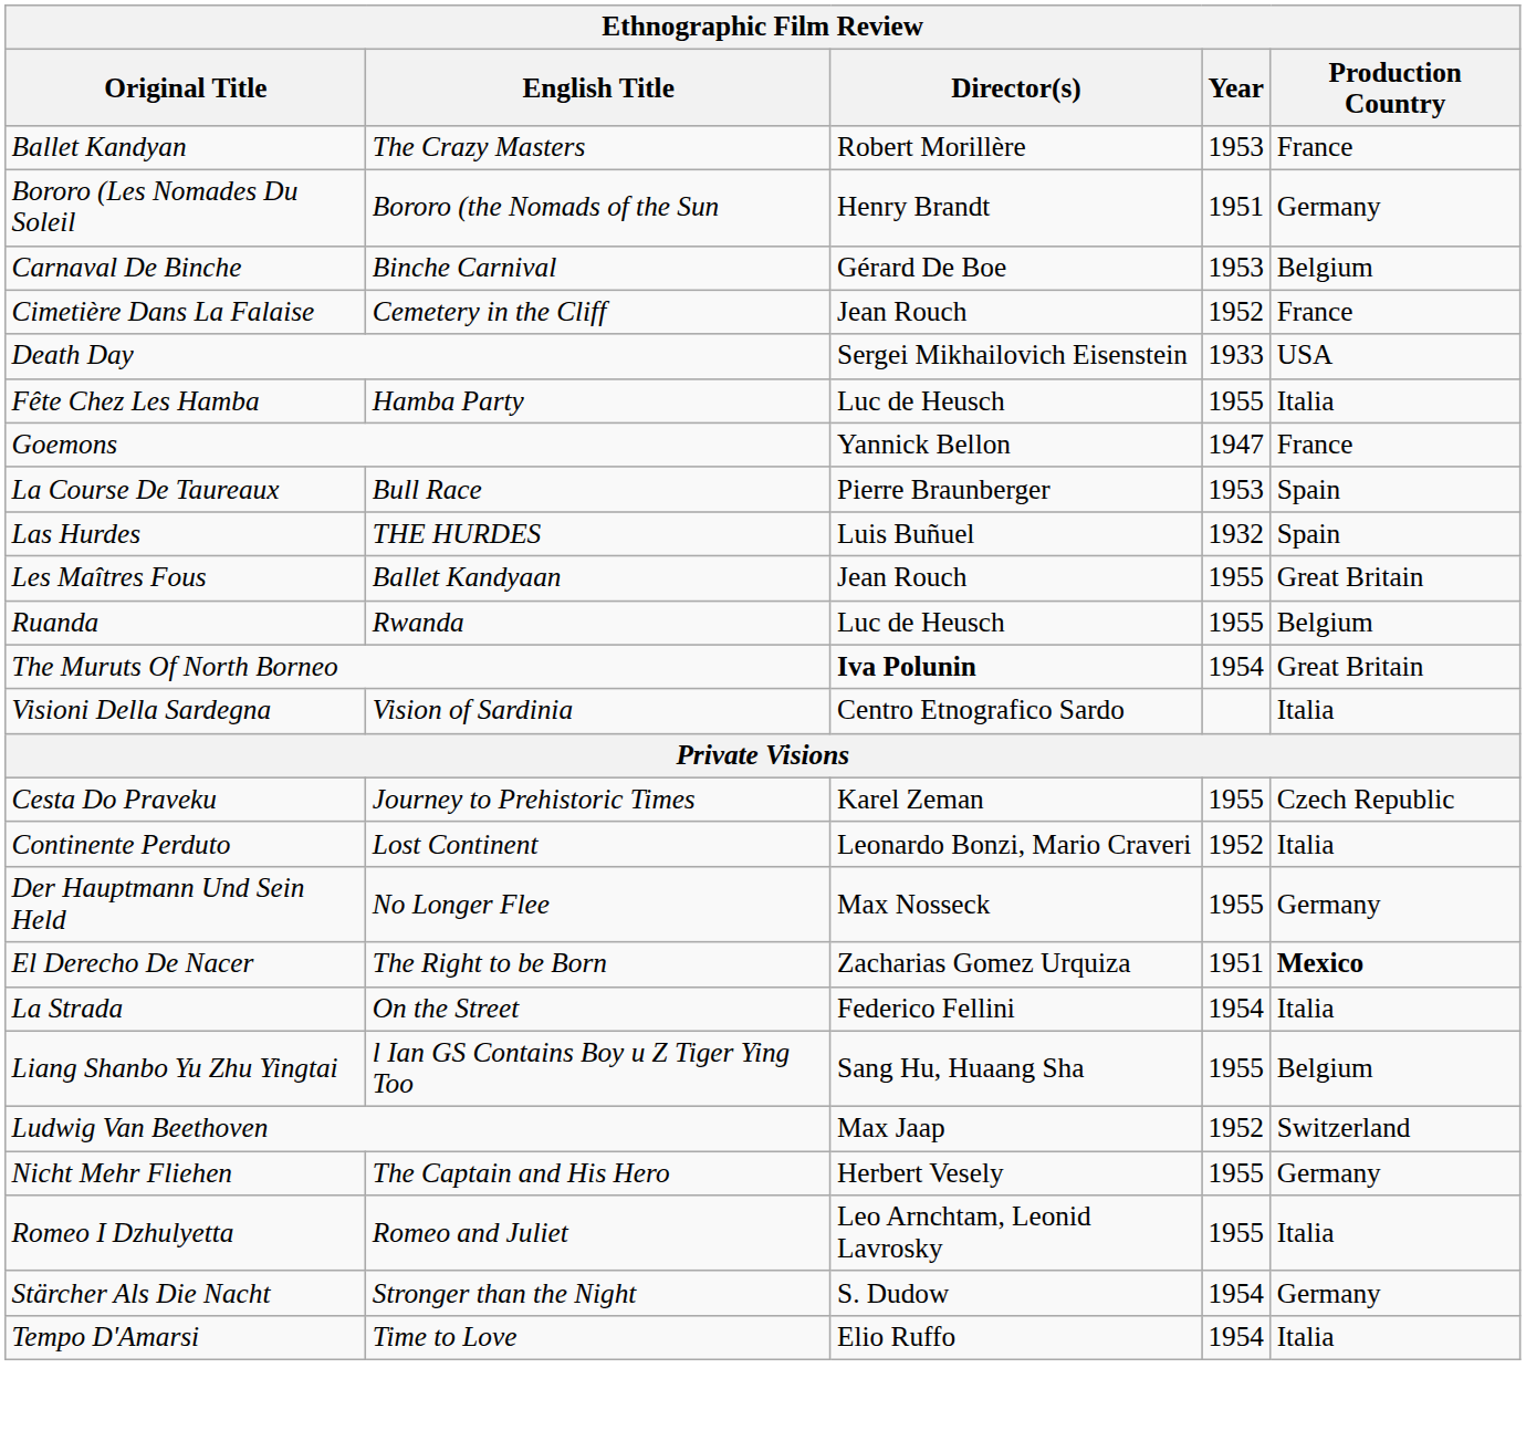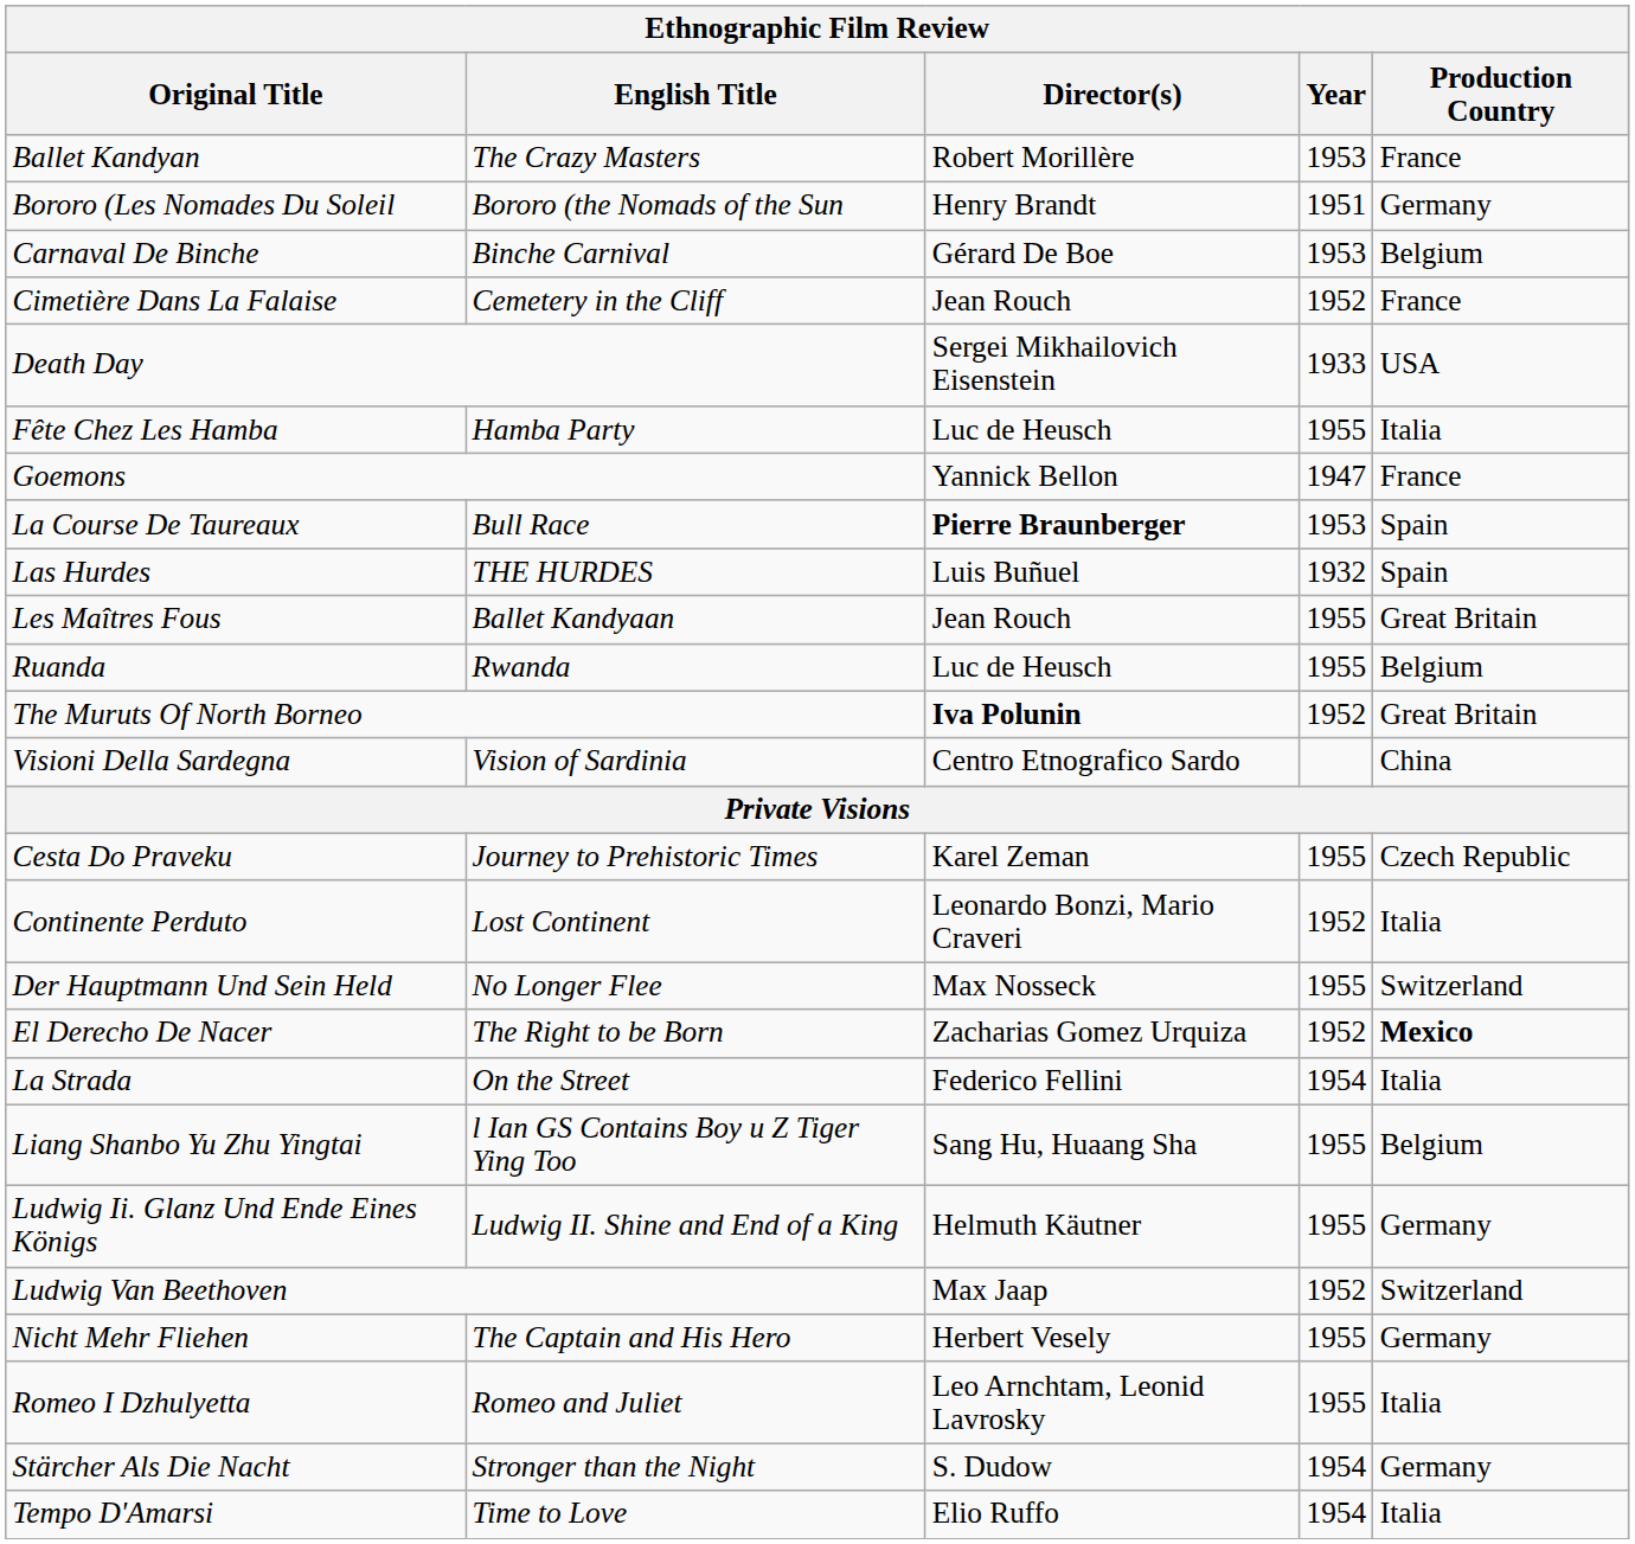 <table class="wikitable">
 <tr>
 <th colspan="5">Ethnographic Film Review</th>
 </tr>
 <tr>
 <th>Original Title</th>
 <th>English Title</th>
 <th>Director(s)</th>
 <th>Year</th>
 <th>Production Country</th>
 </tr>
 <tr>
 <td><em>Ballet Kandyan</em></td>
 <td><em>The Crazy Masters</em></td>
 <td>Robert Morillère</td>
 <td>1953</td>
 <td>France</td>
 </tr>
 <tr>
 <td><em>Bororo (Les Nomades Du Soleil</em></td>
 <td><em>Bororo (the Nomads of the Sun</em></td>
 <td>Henry Brandt</td>
 <td>1951</td>
 <td>Germany</td>
 </tr>
 <tr>
 <td><em>Carnaval De Binche</em></td>
 <td><em>Binche Carnival</em></td>
 <td>Gérard De Boe</td>
 <td>1953</td>
 <td>Belgium</td>
 </tr>
 <tr>
 <td><em>Cimetière Dans La Falaise</em></td>
 <td><em>Cemetery in the Cliff</em></td>
 <td>Jean Rouch</td>
 <td>1952</td>
 <td>France</td>
 </tr>
 <tr>
 <td colspan="2"><em>Death Day</em></td>
 <td>Sergei Mikhailovich Eisenstein</td>
 <td>1933</td>
 <td>USA</td>
 </tr>
 <tr>
 <td><em>Fête Chez Les Hamba</em></td>
 <td><em>Hamba Party</em></td>
 <td>Luc de Heusch</td>
 <td>1955</td>
 <td>Italia</td>
 </tr>
 <tr>
 <td colspan="2"><em>Goemons</em></td>
 <td>Yannick Bellon</td>
 <td>1947</td>
 <td>France</td>
 </tr>
 <tr>
 <td><em>La Course De Taureaux</em></td>
 <td><em>Bull Race</em></td>
-<td>Pierre Braunberger</td>
+<td><strong>Pierre Braunberger</strong></td>
 <td>1953</td>
 <td>Spain</td>
 </tr>
 <tr>
 <td><em>Las Hurdes</em></td>
 <td><em>THE HURDES</em></td>
 <td>Luis Buñuel</td>
 <td>1932</td>
 <td>Spain</td>
 </tr>
 <tr>
 <td><em>Les Maîtres Fous</em></td>
 <td><em>Ballet Kandyaan</em></td>
 <td>Jean Rouch</td>
 <td>1955</td>
 <td>Great Britain</td>
 </tr>
 <tr>
 <td><em>Ruanda</em></td>
 <td><em>Rwanda</em></td>
 <td>Luc de Heusch</td>
 <td>1955</td>
 <td>Belgium</td>
 </tr>
 <tr>
 <td colspan="2"><em>The Muruts Of North Borneo</em></td>
 <td><strong>Iva Polunin</strong></td>
-<td>1954</td>
+<td>1952</td>
 <td>Great Britain</td>
 </tr>
 <tr>
 <td><em>Visioni Della Sardegna</em></td>
 <td><em>Vision of Sardinia</em></td>
 <td>Centro Etnografico Sardo</td>
 <td></td>
-<td>Italia</td>
+<td>China</td>
 </tr>
 <tr>
 <th colspan="5"><em>Private Visions</em></th>
 </tr>
 <tr>
 <td><em>Cesta Do Praveku</em></td>
 <td><em>Journey to Prehistoric Times</em></td>
 <td>Karel Zeman</td>
 <td>1955</td>
 <td>Czech Republic</td>
 </tr>
 <tr>
 <td><em>Continente Perduto</em></td>
 <td><em>Lost Continent</em></td>
 <td>Leonardo Bonzi, Mario Craveri</td>
 <td>1952</td>
 <td>Italia</td>
 </tr>
 <tr>
 <td><em>Der Hauptmann Und Sein Held</em></td>
 <td><em>No Longer Flee</em></td>
 <td>Max Nosseck</td>
 <td>1955</td>
-<td>Germany</td>
+<td>Switzerland</td>
 </tr>
 <tr>
 <td><em>El Derecho De Nacer</em></td>
 <td><em>The Right to be Born</em></td>
 <td>Zacharias Gomez Urquiza</td>
-<td>1951</td>
+<td>1952</td>
 <td><strong>Mexico</strong></td>
 </tr>
 <tr>
 <td><em>La Strada</em></td>
 <td><em>On the Street</em></td>
 <td>Federico Fellini</td>
 <td>1954</td>
 <td>Italia</td>
 </tr>
 <tr>
 <td><em>Liang Shanbo Yu Zhu Yingtai</em></td>
 <td><em>l Ian GS Contains Boy u Z Tiger Ying Too</em></td>
 <td>Sang Hu, Huaang Sha</td>
 <td>1955</td>
 <td>Belgium</td>
+</tr>
+<tr>
+<td><em>Ludwig Ii. Glanz Und Ende Eines Königs</em></td>
+<td><em>Ludwig II. Shine and End of a King</em></td>
+<td>Helmuth Käutner</td>
+<td>1955</td>
+<td>Germany</td>
 </tr>
 <tr>
 <td colspan="2"><em>Ludwig Van Beethoven</em></td>
 <td>Max Jaap</td>
 <td>1952</td>
 <td>Switzerland</td>
 </tr>
 <tr>
 <td><em>Nicht Mehr Fliehen</em></td>
 <td><em>The Captain and His Hero</em></td>
 <td>Herbert Vesely</td>
 <td>1955</td>
 <td>Germany</td>
 </tr>
 <tr>
 <td><em>Romeo I Dzhulyetta</em></td>
 <td><em>Romeo and Juliet</em></td>
 <td>Leo Arnchtam, Leonid Lavrosky</td>
 <td>1955</td>
 <td>Italia</td>
 </tr>
 <tr>
 <td><em>Stärcher Als Die Nacht</em></td>
 <td><em>Stronger than the Night</em></td>
 <td>S. Dudow</td>
 <td>1954</td>
 <td>Germany</td>
 </tr>
 <tr>
 <td><em>Tempo D'Amarsi</em></td>
 <td><em>Time to Love</em></td>
 <td>Elio Ruffo</td>
 <td>1954</td>
 <td>Italia</td>
 </tr>
 </table>
